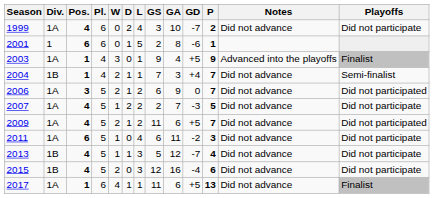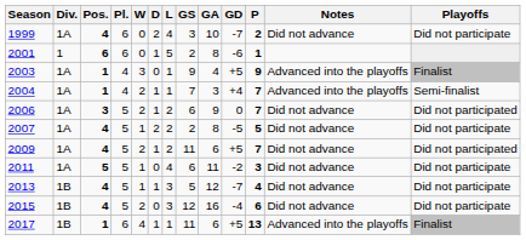 <table class="wikitable">
 <tr style="background:#efefef;">
 <th>Season</th>
 <th>Div.</th>
 <th>Pos.</th>
 <th>Pl.</th>
 <th>W</th>
 <th>D</th>
 <th>L</th>
 <th>GS</th>
 <th>GA</th>
 <th>GD</th>
 <th>P</th>
 <th>Notes</th>
 <th>Playoffs</th>
 </tr>
 <tr>
 <td><a href='#'>1999</a></td>
 <td>1A</td>
 <td align=right><strong>4</strong></td>
 <td align=right>6</td>
 <td align=right>0</td>
 <td align=right>2</td>
 <td align=right>4</td>
 <td align=right>3</td>
 <td align=right>10</td>
 <td align=right>-7</td>
 <td align=right><strong>2</strong></td>
 <td>Did not advance</td>
 <td>Did not participate</td>
 </tr>
 <tr>
 <td><a href='#'>2001</a></td>
 <td>1</td>
 <td align=right><strong>6</strong></td>
 <td align=right>6</td>
 <td align=right>0</td>
 <td align=right>1</td>
 <td align=right>5</td>
 <td align=right>2</td>
 <td align=right>8</td>
 <td align=right>-6</td>
 <td align=right><strong>1</strong></td>
 <td></td>
 <td bgcolor=#EFEFEF></td>
 </tr>
 <tr>
 <td><a href='#'>2003</a></td>
 <td>1A</td>
 <td align=right><strong>1</strong></td>
 <td align=right>4</td>
 <td align=right>3</td>
 <td align=right>0</td>
 <td align=right>1</td>
 <td align=right>9</td>
 <td align=right>4</td>
 <td align=right>+5</td>
 <td align=right><strong>9</strong></td>
 <td>Advanced into the playoffs</td>
 <td bgcolor=silver>Finalist</td>
 </tr>
 <tr>
 <td><a href='#'>2004</a></td>
-<td>1B</td>
+<td>1A</td>
 <td align=right><strong>1</strong></td>
 <td align=right>4</td>
 <td align=right>2</td>
 <td align=right>1</td>
 <td align=right>1</td>
 <td align=right>7</td>
 <td align=right>3</td>
 <td align=right>+4</td>
 <td align=right><strong>7</strong></td>
-<td>Did not advance</td>
+<td>Advanced into the playoffs</td>
 <td>Semi-finalist</td>
 </tr>
 <tr>
 <td><a href='#'>2006</a></td>
 <td>1A</td>
 <td align=right><strong>3</strong></td>
 <td align=right>5</td>
 <td align=right>2</td>
 <td align=right>1</td>
 <td align=right>2</td>
 <td align=right>6</td>
 <td align=right>9</td>
 <td align=right>0</td>
 <td align=right><strong>7</strong></td>
 <td>Did not advance</td>
 <td>Did not participated</td>
 </tr>
 <tr>
 <td><a href='#'>2007</a></td>
 <td>1A</td>
 <td align=right><strong>4</strong></td>
 <td align=right>5</td>
 <td align=right>1</td>
 <td align=right>2</td>
 <td align=right>2</td>
 <td align=right>2</td>
-<td align=right>7</td>
-<td align=right>-3</td>
+<td align=right>8</td>
+<td align=right>-5</td>
 <td align=right><strong>5</strong></td>
 <td>Did not advance</td>
 <td>Did not participate</td>
 </tr>
 <tr>
 <td><a href='#'>2009</a></td>
 <td>1A</td>
 <td align=right><strong>4</strong></td>
 <td align=right>5</td>
 <td align=right>2</td>
 <td align=right>1</td>
 <td align=right>2</td>
 <td align=right>11</td>
 <td align=right>6</td>
 <td align=right>+5</td>
 <td align=right><strong>7</strong></td>
 <td>Did not advance</td>
 <td>Did not participated</td>
 </tr>
 <tr>
 <td><a href='#'>2011</a></td>
 <td>1A</td>
-<td align=right><strong>6</strong></td>
+<td align=right><strong>5</strong></td>
 <td align=right>5</td>
 <td align=right>1</td>
 <td align=right>0</td>
 <td align=right>4</td>
 <td align=right>6</td>
 <td align=right>11</td>
 <td align=right>-2</td>
 <td align=right><strong>3</strong></td>
 <td>Did not advance</td>
 <td>Did not participate</td>
 </tr>
 <tr>
 <td><a href='#'>2013</a></td>
 <td>1B</td>
 <td align=right><strong>4</strong></td>
 <td align=right>5</td>
 <td align=right>1</td>
 <td align=right>1</td>
 <td align=right>3</td>
 <td align=right>5</td>
 <td align=right>12</td>
 <td align=right>-7</td>
 <td align=right><strong>4</strong></td>
 <td>Did not advance</td>
 <td>Did not participate</td>
 </tr>
 <tr>
 <td><a href='#'>2015</a></td>
 <td>1B</td>
 <td align=right><strong>4</strong></td>
 <td align=right>5</td>
 <td align=right>2</td>
 <td align=right>0</td>
 <td align=right>3</td>
 <td align=right>12</td>
 <td align=right>16</td>
 <td align=right>-4</td>
 <td align=right><strong>6</strong></td>
 <td>Did not advance</td>
 <td>Did not participate</td>
 </tr>
 <tr>
 <td><a href='#'>2017</a></td>
-<td>1A</td>
+<td>1B</td>
 <td align=right><strong>1</strong></td>
 <td align=right>6</td>
 <td align=right>4</td>
 <td align=right>1</td>
 <td align=right>1</td>
 <td align=right>11</td>
 <td align=right>6</td>
 <td align=right>+5</td>
 <td align=right><strong>13</strong></td>
-<td>Did not advance</td>
+<td>Advanced into the playoffs</td>
 <td bgcolor=silver>Finalist</td>
 </tr>
 </table>
